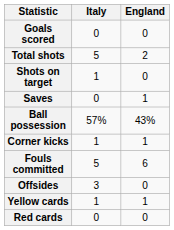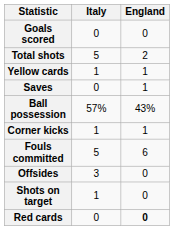 <table class="wikitable plainrowheaders" style="text-align:center">
 <tr>
 <th scope="col" style="width:100px">Statistic</th>
 <th scope="col" style="width:70px">Italy</th>
 <th scope="col" style="width:70px">England</th>
 </tr>
 <tr>
 <th scope=row>Goals scored</th>
 <td>0</td>
 <td>0</td>
 </tr>
 <tr>
 <th scope=row>Total shots</th>
 <td>5</td>
 <td>2</td>
 </tr>
 <tr>
-<th scope=row>Shots on target</th>
+<th scope=row>Yellow cards</th>
 <td>1</td>
-<td>0</td>
+<td>1</td>
 </tr>
 <tr>
 <th scope=row>Saves</th>
 <td>0</td>
 <td>1</td>
 </tr>
 <tr>
 <th scope=row>Ball possession</th>
 <td>57%</td>
 <td>43%</td>
 </tr>
 <tr>
 <th scope=row>Corner kicks</th>
 <td>1</td>
 <td>1</td>
 </tr>
 <tr>
 <th scope=row>Fouls committed</th>
 <td>5</td>
 <td>6</td>
 </tr>
 <tr>
 <th scope=row>Offsides</th>
 <td>3</td>
 <td>0</td>
 </tr>
 <tr>
-<th scope=row>Yellow cards</th>
+<th scope=row>Shots on target</th>
 <td>1</td>
-<td>1</td>
+<td>0</td>
 </tr>
 <tr>
 <th scope=row>Red cards</th>
 <td>0</td>
-<td>0</td>
+<td><strong>0</strong></td>
 </tr>
 </table>
